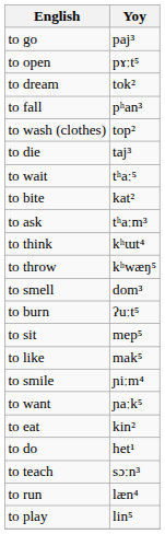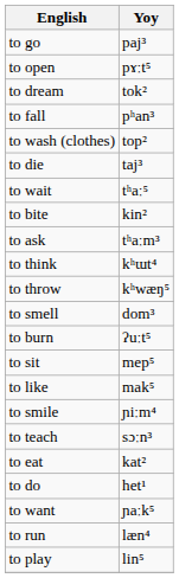 <table class="wikitable">
 <tr>
 <th>English</th>
 <th>Yoy</th>
 </tr>
 <tr valign=top>
 <td>to go</td>
 <td>paj³</td>
 </tr>
 <tr valign=top>
 <td>to open</td>
 <td>pɤːt⁵</td>
 </tr>
 <tr valign=top>
 <td>to dream</td>
 <td>tok²</td>
 </tr>
 <tr valign=top>
 <td>to fall</td>
 <td>pʰan³</td>
 </tr>
 <tr valign=top>
 <td>to wash (clothes)</td>
 <td>top²</td>
 </tr>
 <tr valign=top>
 <td>to die</td>
 <td>taj³</td>
 </tr>
 <tr valign=top>
 <td>to wait</td>
 <td>tʰaː⁵</td>
 </tr>
 <tr valign=top>
 <td>to bite</td>
-<td>kat²</td>
+<td>kin²</td>
 </tr>
 <tr valign=top>
 <td>to ask</td>
 <td>tʰaːm³</td>
 </tr>
 <tr valign=top>
 <td>to think</td>
 <td>kʰɯt⁴</td>
 </tr>
 <tr valign=top>
 <td>to throw</td>
 <td>kʰwæŋ⁵</td>
 </tr>
 <tr valign=top>
 <td>to smell</td>
 <td>dom³</td>
 </tr>
 <tr valign=top>
 <td>to burn</td>
 <td>ʔuːt⁵</td>
 </tr>
 <tr valign=top>
 <td>to sit</td>
 <td>mep⁵</td>
 </tr>
 <tr valign=top>
 <td>to like</td>
 <td>mak⁵</td>
 </tr>
 <tr valign=top>
 <td>to smile</td>
 <td>ɲiːm⁴</td>
 </tr>
 <tr valign=top>
-<td>to want</td>
-<td>ɲaːk⁵</td>
+<td>to teach</td>
+<td>sɔːn³</td>
 </tr>
 <tr valign=top>
 <td>to eat</td>
-<td>kin²</td>
+<td>kat²</td>
 </tr>
 <tr valign=top>
 <td>to do</td>
 <td>het¹</td>
 </tr>
 <tr valign=top>
-<td>to teach</td>
-<td>sɔːn³</td>
+<td>to want</td>
+<td>ɲaːk⁵</td>
 </tr>
 <tr valign=top>
 <td>to run</td>
 <td>læn⁴</td>
 </tr>
 <tr valign=top>
 <td>to play</td>
 <td>lin⁵</td>
 </tr>
 <tr valign=top>
 </tr>
 </table>
